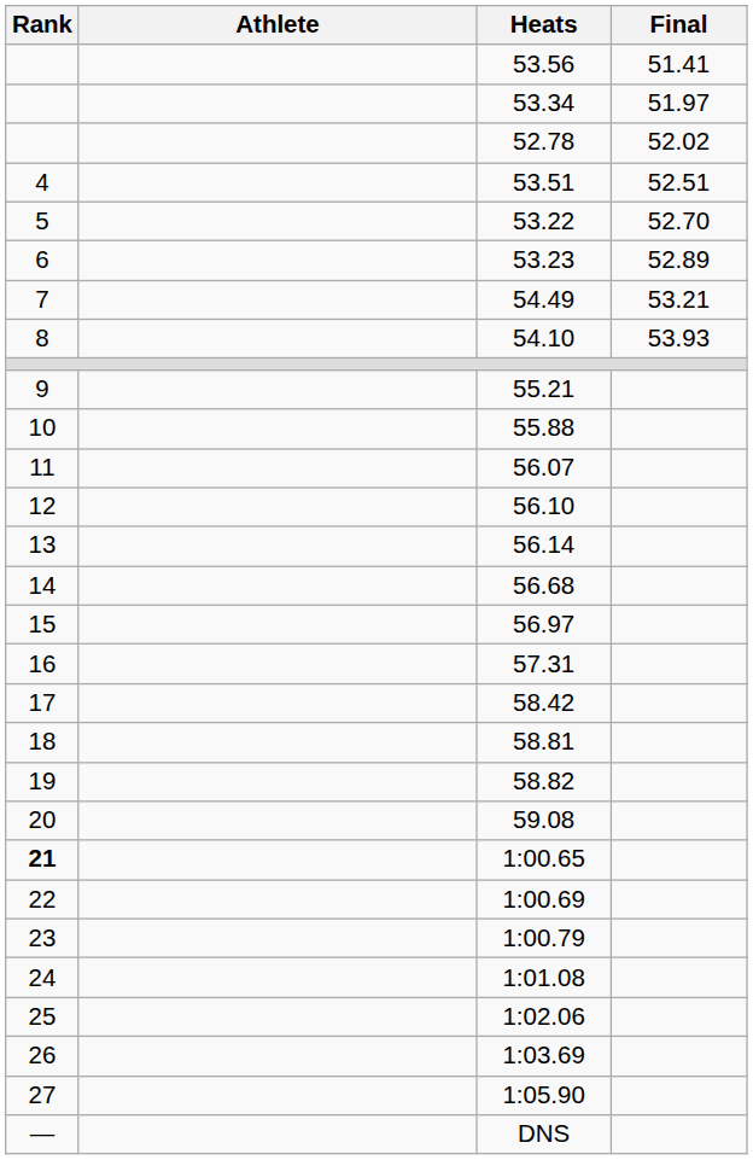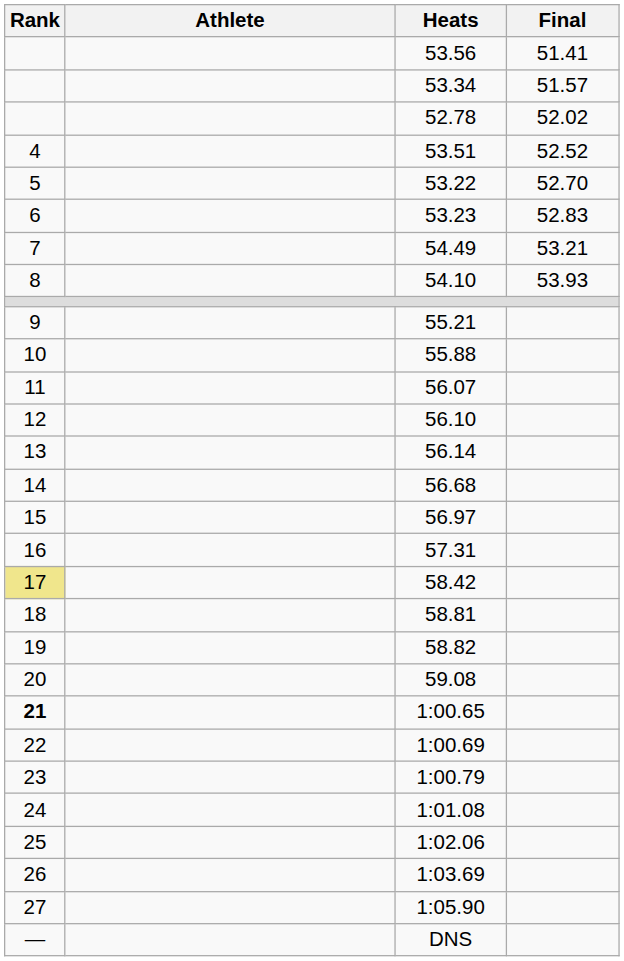 <table class=wikitable style="text-align:center">
 <tr>
 <th width=40>Rank</th>
 <th width=250>Athlete</th>
 <th width=80>Heats</th>
 <th width=80>Final</th>
 </tr>
 <tr>
 <td></td>
 <td align=left></td>
 <td>53.56</td>
 <td>51.41</td>
 </tr>
 <tr>
 <td></td>
 <td align=left></td>
 <td>53.34</td>
-<td>51.97</td>
+<td>51.57</td>
 </tr>
 <tr>
 <td></td>
 <td align=left></td>
 <td>52.78</td>
 <td>52.02</td>
 </tr>
 <tr>
 <td>4</td>
 <td align=left></td>
 <td>53.51</td>
-<td>52.51</td>
+<td>52.52</td>
 </tr>
 <tr>
 <td>5</td>
 <td align=left></td>
 <td>53.22</td>
 <td>52.70</td>
 </tr>
 <tr>
 <td>6</td>
 <td align=left></td>
 <td>53.23</td>
-<td>52.89</td>
+<td>52.83</td>
 </tr>
 <tr>
 <td>7</td>
 <td align=left></td>
 <td>54.49</td>
 <td>53.21</td>
 </tr>
 <tr>
 <td>8</td>
 <td align=left></td>
 <td>54.10</td>
 <td>53.93</td>
 </tr>
 <tr bgcolor=#DDDDDD>
 <td colspan=4></td>
 </tr>
 <tr>
 <td>9</td>
 <td align=left></td>
 <td>55.21</td>
 <td></td>
 </tr>
 <tr>
 <td>10</td>
 <td align=left></td>
 <td>55.88</td>
 <td></td>
 </tr>
 <tr>
 <td>11</td>
 <td align=left></td>
 <td>56.07</td>
 <td></td>
 </tr>
 <tr>
 <td>12</td>
 <td align=left></td>
 <td>56.10</td>
 <td></td>
 </tr>
 <tr>
 <td>13</td>
 <td align=left></td>
 <td>56.14</td>
 <td></td>
 </tr>
 <tr>
 <td>14</td>
 <td align=left></td>
 <td>56.68</td>
 <td></td>
 </tr>
 <tr>
 <td>15</td>
 <td align=left></td>
 <td>56.97</td>
 <td></td>
 </tr>
 <tr>
 <td>16</td>
 <td align=left></td>
 <td>57.31</td>
 <td></td>
 </tr>
 <tr>
-<td>17</td>
+<td style="background: khaki;">17</td>
 <td align=left></td>
 <td>58.42</td>
 <td></td>
 </tr>
 <tr>
 <td>18</td>
 <td align=left></td>
 <td>58.81</td>
 <td></td>
 </tr>
 <tr>
 <td>19</td>
 <td align=left></td>
 <td>58.82</td>
 <td></td>
 </tr>
 <tr>
 <td>20</td>
 <td align=left></td>
 <td>59.08</td>
 <td></td>
 </tr>
 <tr>
 <td><strong>21</strong></td>
 <td align=left></td>
 <td>1:00.65</td>
 <td></td>
 </tr>
 <tr>
 <td>22</td>
 <td align=left></td>
 <td>1:00.69</td>
 <td></td>
 </tr>
 <tr>
 <td>23</td>
 <td align=left></td>
 <td>1:00.79</td>
 <td></td>
 </tr>
 <tr>
 <td>24</td>
 <td align=left></td>
 <td>1:01.08</td>
 <td></td>
 </tr>
 <tr>
 <td>25</td>
 <td align=left></td>
 <td>1:02.06</td>
 <td></td>
 </tr>
 <tr>
 <td>26</td>
 <td align=left></td>
 <td>1:03.69</td>
 <td></td>
 </tr>
 <tr>
 <td>27</td>
 <td align=left></td>
 <td>1:05.90</td>
 <td></td>
 </tr>
 <tr>
 <td>—</td>
 <td align=left></td>
 <td>DNS</td>
 <td></td>
 </tr>
 </table>
